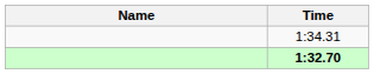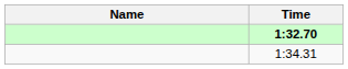 <table class="wikitable" style="text-align:center;">
 <tr>
 <th style="width:19em">Name</th>
 <th style="width:7em">Time</th>
 </tr>
+<tr bgcolor=ccffcc>
+<td align=left><strong></strong></td>
+<td><strong>1:32.70</strong></td>
+</tr>
 <tr>
 <td align=left></td>
 <td>1:34.31</td>
 </tr>
-<tr bgcolor=ccffcc>
-<td align=left><strong></strong></td>
-<td><strong>1:32.70</strong></td>
-</tr>
 </table>
